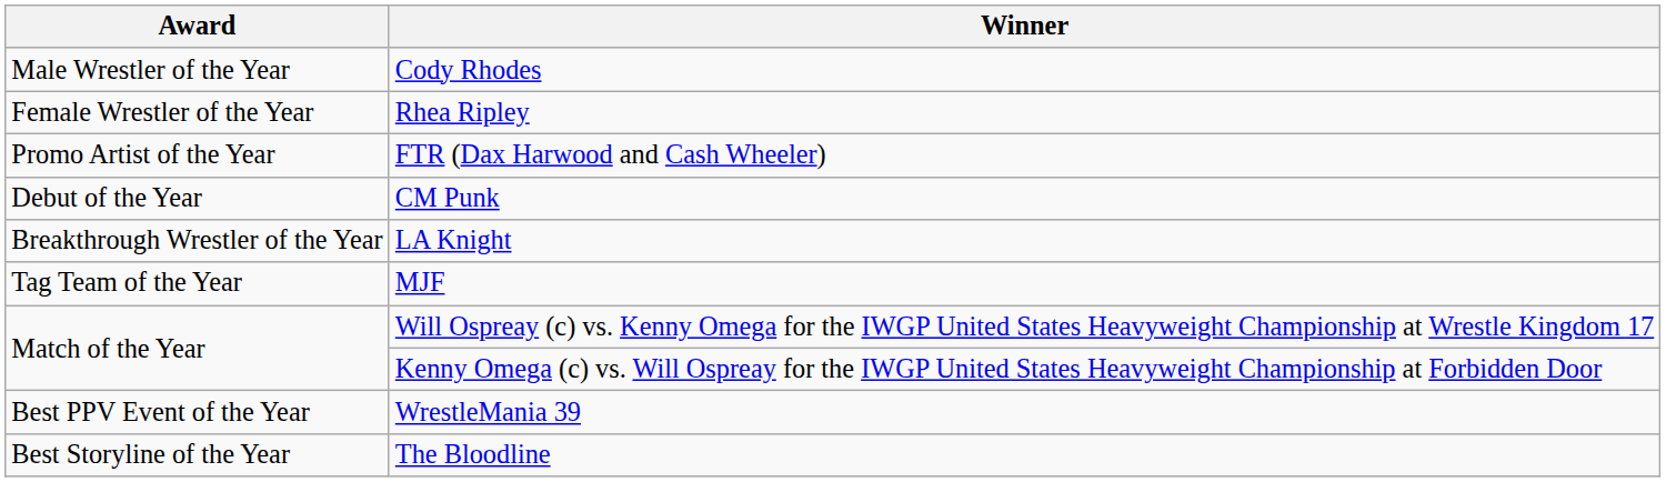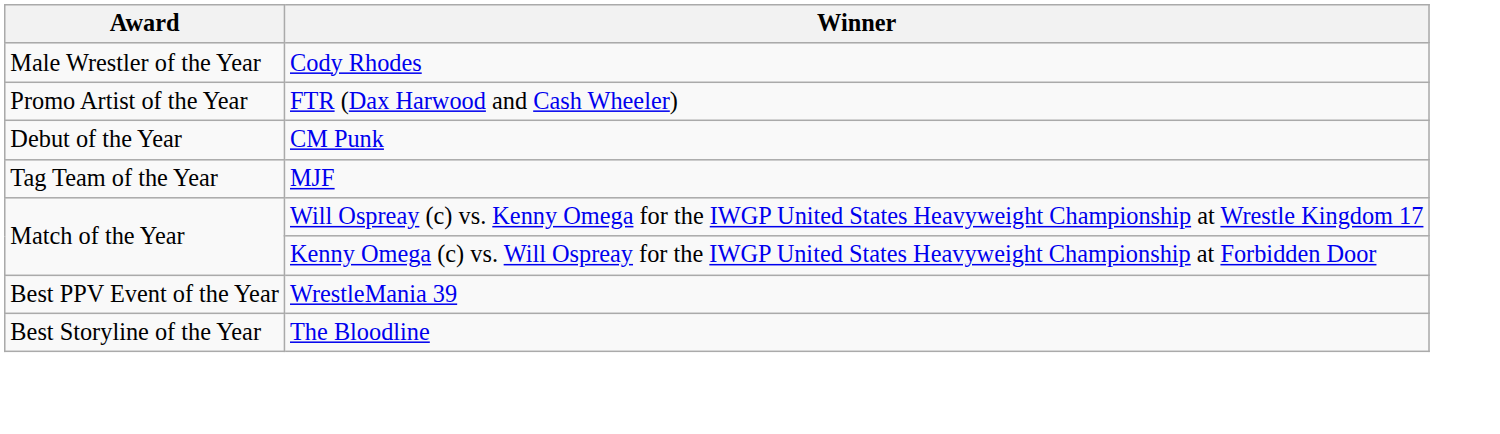 <table class="wikitable">
 <tr>
 <th>Award</th>
 <th>Winner</th>
 </tr>
 <tr>
 <td>Male Wrestler of the Year</td>
 <td><a href='#'>Cody Rhodes</a></td>
 </tr>
 <tr>
-<td>Female Wrestler of the Year</td>
-<td><a href='#'>Rhea Ripley</a></td>
-</tr>
-<tr>
 <td>Promo Artist of the Year</td>
 <td><a href='#'>FTR</a> (<a href='#'>Dax Harwood</a> and <a href='#'>Cash Wheeler</a>)</td>
 </tr>
 <tr>
 <td>Debut of the Year</td>
 <td><a href='#'>CM Punk</a></td>
-</tr>
-<tr>
-<td>Breakthrough Wrestler of the Year</td>
-<td><a href='#'>LA Knight</a></td>
 </tr>
 <tr>
 <td>Tag Team of the Year</td>
 <td><a href='#'>MJF</a></td>
 </tr>
 <tr>
 <td rowspan=2>Match of the Year</td>
 <td><a href='#'>Will Ospreay</a> (c) vs. <a href='#'>Kenny Omega</a> for the <a href='#'>IWGP United States Heavyweight Championship</a> at <a href='#'>Wrestle Kingdom 17</a></td>
 </tr>
 <tr>
 <td><a href='#'>Kenny Omega</a> (c) vs. <a href='#'>Will Ospreay</a> for the <a href='#'>IWGP United States Heavyweight Championship</a> at <a href='#'>Forbidden Door</a></td>
 </tr>
 <tr>
 <td>Best PPV Event of the Year</td>
 <td><a href='#'>WrestleMania 39</a></td>
 </tr>
 <tr>
 <td>Best Storyline of the Year</td>
 <td><a href='#'>The Bloodline</a></td>
 </tr>
 </table>
